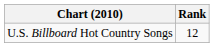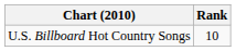 <table class="wikitable">
 <tr>
 <th>Chart (2010)</th>
 <th>Rank</th>
 </tr>
 <tr>
 <td align="left">U.S. <em>Billboard</em> Hot Country Songs </td>
-<td style="text-align:center;">12</td>
+<td style="text-align:center;">10</td>
 </tr>
 </table>
